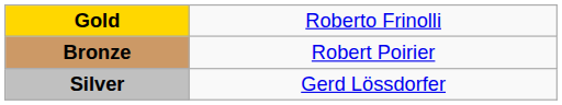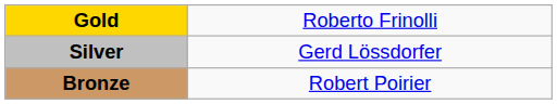 <table class="wikitable" style="text-align:center; " width="35%">
 <tr>
 <td bgcolor="gold"><strong>Gold</strong></td>
 <td><a href='#'>Roberto Frinolli</a><br>  <small><em></em></small></td>
 </tr>
 <tr>
+<td bgcolor="silver"><strong>Silver</strong></td>
+<td><a href='#'>Gerd Lössdorfer</a><br>  <small><em></em></small></td>
+</tr>
+<tr>
 <td bgcolor="CC9966"><strong>Bronze</strong></td>
 <td><a href='#'>Robert Poirier</a><br>  <small><em></em></small></td>
 </tr>
-<tr>
-<td bgcolor="silver"><strong>Silver</strong></td>
-<td><a href='#'>Gerd Lössdorfer</a><br>  <small><em></em></small></td>
-</tr>
 </table>
